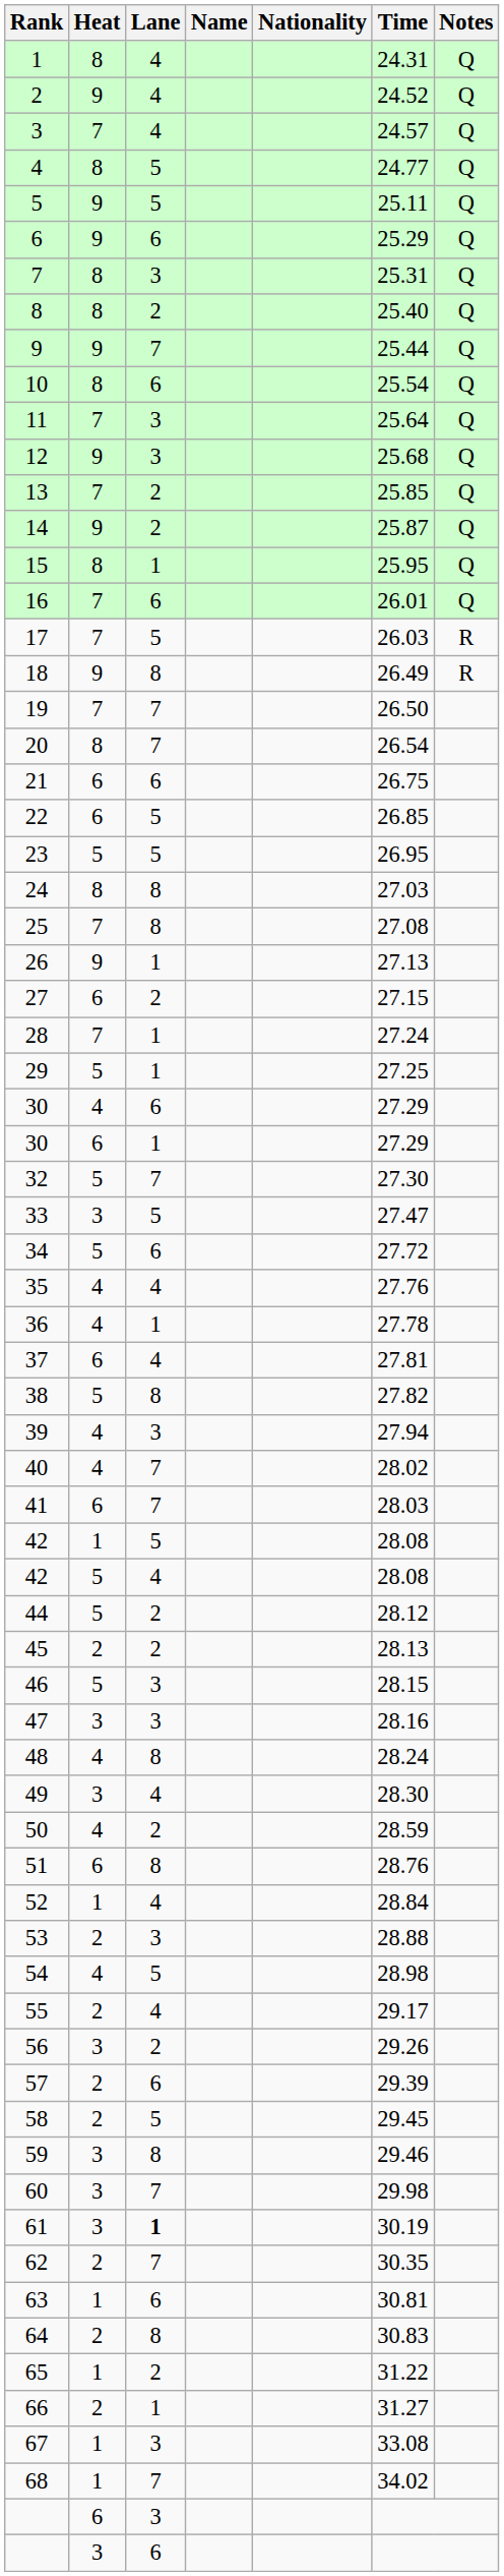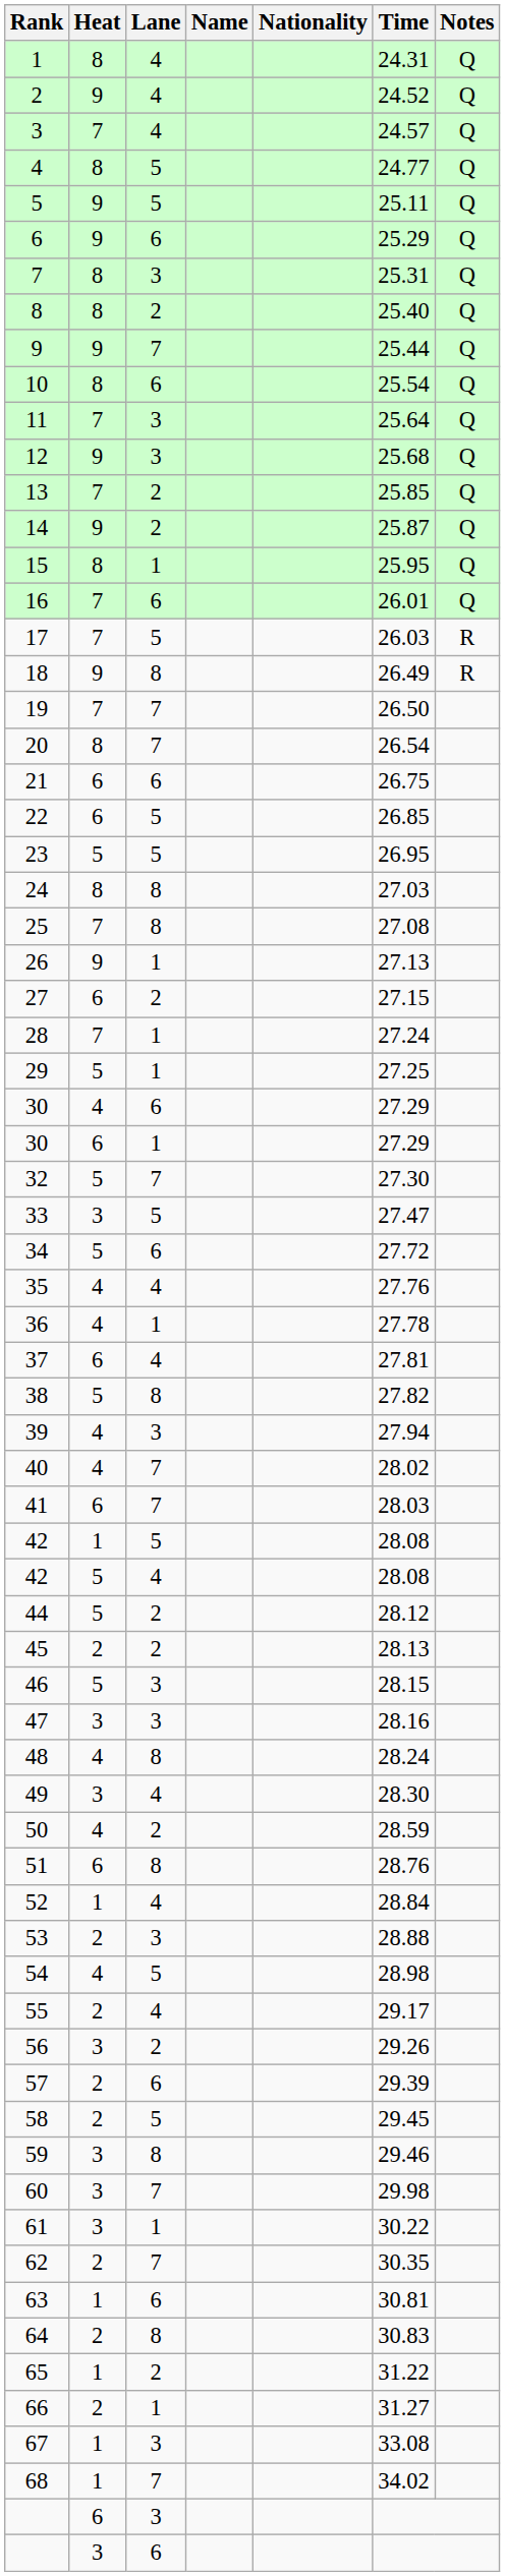 <table class="wikitable sortable" style="text-align:center">
 <tr>
 <th>Rank</th>
 <th>Heat</th>
 <th>Lane</th>
 <th>Name</th>
 <th>Nationality</th>
 <th>Time</th>
 <th>Notes</th>
 </tr>
 <tr bgcolor=ccffcc>
 <td>1</td>
 <td>8</td>
 <td>4</td>
 <td align=left></td>
 <td align=left></td>
 <td>24.31</td>
 <td>Q</td>
 </tr>
 <tr bgcolor=ccffcc>
 <td>2</td>
 <td>9</td>
 <td>4</td>
 <td align=left></td>
 <td align=left></td>
 <td>24.52</td>
 <td>Q</td>
 </tr>
 <tr bgcolor=ccffcc>
 <td>3</td>
 <td>7</td>
 <td>4</td>
 <td align=left></td>
 <td align=left></td>
 <td>24.57</td>
 <td>Q</td>
 </tr>
 <tr bgcolor=ccffcc>
 <td>4</td>
 <td>8</td>
 <td>5</td>
 <td align=left></td>
 <td align=left></td>
 <td>24.77</td>
 <td>Q</td>
 </tr>
 <tr bgcolor=ccffcc>
 <td>5</td>
 <td>9</td>
 <td>5</td>
 <td align=left></td>
 <td align=left></td>
 <td>25.11</td>
 <td>Q</td>
 </tr>
 <tr bgcolor=ccffcc>
 <td>6</td>
 <td>9</td>
 <td>6</td>
 <td align=left></td>
 <td align=left></td>
 <td>25.29</td>
 <td>Q</td>
 </tr>
 <tr bgcolor=ccffcc>
 <td>7</td>
 <td>8</td>
 <td>3</td>
 <td align=left></td>
 <td align=left></td>
 <td>25.31</td>
 <td>Q</td>
 </tr>
 <tr bgcolor=ccffcc>
 <td>8</td>
 <td>8</td>
 <td>2</td>
 <td align=left></td>
 <td align=left></td>
 <td>25.40</td>
 <td>Q</td>
 </tr>
 <tr bgcolor=ccffcc>
 <td>9</td>
 <td>9</td>
 <td>7</td>
 <td align=left></td>
 <td align=left></td>
 <td>25.44</td>
 <td>Q</td>
 </tr>
 <tr bgcolor=ccffcc>
 <td>10</td>
 <td>8</td>
 <td>6</td>
 <td align=left></td>
 <td align=left></td>
 <td>25.54</td>
 <td>Q</td>
 </tr>
 <tr bgcolor=ccffcc>
 <td>11</td>
 <td>7</td>
 <td>3</td>
 <td align=left></td>
 <td align=left></td>
 <td>25.64</td>
 <td>Q</td>
 </tr>
 <tr bgcolor=ccffcc>
 <td>12</td>
 <td>9</td>
 <td>3</td>
 <td align=left></td>
 <td align=left></td>
 <td>25.68</td>
 <td>Q</td>
 </tr>
 <tr bgcolor=ccffcc>
 <td>13</td>
 <td>7</td>
 <td>2</td>
 <td align=left></td>
 <td align=left></td>
 <td>25.85</td>
 <td>Q</td>
 </tr>
 <tr bgcolor=ccffcc>
 <td>14</td>
 <td>9</td>
 <td>2</td>
 <td align=left></td>
 <td align=left></td>
 <td>25.87</td>
 <td>Q</td>
 </tr>
 <tr bgcolor=ccffcc>
 <td>15</td>
 <td>8</td>
 <td>1</td>
 <td align=left></td>
 <td align=left></td>
 <td>25.95</td>
 <td>Q</td>
 </tr>
 <tr bgcolor=ccffcc>
 <td>16</td>
 <td>7</td>
 <td>6</td>
 <td align=left></td>
 <td align=left></td>
 <td>26.01</td>
 <td>Q</td>
 </tr>
 <tr>
 <td>17</td>
 <td>7</td>
 <td>5</td>
 <td align=left></td>
 <td align=left></td>
 <td>26.03</td>
 <td>R</td>
 </tr>
 <tr>
 <td>18</td>
 <td>9</td>
 <td>8</td>
 <td align=left></td>
 <td align=left></td>
 <td>26.49</td>
 <td>R</td>
 </tr>
 <tr>
 <td>19</td>
 <td>7</td>
 <td>7</td>
 <td align=left></td>
 <td align=left></td>
 <td>26.50</td>
 <td></td>
 </tr>
 <tr>
 <td>20</td>
 <td>8</td>
 <td>7</td>
 <td align=left></td>
 <td align=left></td>
 <td>26.54</td>
 <td></td>
 </tr>
 <tr>
 <td>21</td>
 <td>6</td>
 <td>6</td>
 <td align=left></td>
 <td align=left></td>
 <td>26.75</td>
 <td></td>
 </tr>
 <tr>
 <td>22</td>
 <td>6</td>
 <td>5</td>
 <td align=left></td>
 <td align=left></td>
 <td>26.85</td>
 <td></td>
 </tr>
 <tr>
 <td>23</td>
 <td>5</td>
 <td>5</td>
 <td align=left></td>
 <td align=left></td>
 <td>26.95</td>
 <td></td>
 </tr>
 <tr>
 <td>24</td>
 <td>8</td>
 <td>8</td>
 <td align=left></td>
 <td align=left></td>
 <td>27.03</td>
 <td></td>
 </tr>
 <tr>
 <td>25</td>
 <td>7</td>
 <td>8</td>
 <td align=left></td>
 <td align=left></td>
 <td>27.08</td>
 <td></td>
 </tr>
 <tr>
 <td>26</td>
 <td>9</td>
 <td>1</td>
 <td align=left></td>
 <td align=left></td>
 <td>27.13</td>
 <td></td>
 </tr>
 <tr>
 <td>27</td>
 <td>6</td>
 <td>2</td>
 <td align=left></td>
 <td align=left></td>
 <td>27.15</td>
 <td></td>
 </tr>
 <tr>
 <td>28</td>
 <td>7</td>
 <td>1</td>
 <td align=left></td>
 <td align=left></td>
 <td>27.24</td>
 <td></td>
 </tr>
 <tr>
 <td>29</td>
 <td>5</td>
 <td>1</td>
 <td align=left></td>
 <td align=left></td>
 <td>27.25</td>
 <td></td>
 </tr>
 <tr>
 <td>30</td>
 <td>4</td>
 <td>6</td>
 <td align=left></td>
 <td align=left></td>
 <td>27.29</td>
 <td></td>
 </tr>
 <tr>
 <td>30</td>
 <td>6</td>
 <td>1</td>
 <td align=left></td>
 <td align=left></td>
 <td>27.29</td>
 <td></td>
 </tr>
 <tr>
 <td>32</td>
 <td>5</td>
 <td>7</td>
 <td align=left></td>
 <td align=left></td>
 <td>27.30</td>
 <td></td>
 </tr>
 <tr>
 <td>33</td>
 <td>3</td>
 <td>5</td>
 <td align=left></td>
 <td align=left></td>
 <td>27.47</td>
 <td></td>
 </tr>
 <tr>
 <td>34</td>
 <td>5</td>
 <td>6</td>
 <td align=left></td>
 <td align=left></td>
 <td>27.72</td>
 <td></td>
 </tr>
 <tr>
 <td>35</td>
 <td>4</td>
 <td>4</td>
 <td align=left></td>
 <td align=left></td>
 <td>27.76</td>
 <td></td>
 </tr>
 <tr>
 <td>36</td>
 <td>4</td>
 <td>1</td>
 <td align=left></td>
 <td align=left></td>
 <td>27.78</td>
 <td></td>
 </tr>
 <tr>
 <td>37</td>
 <td>6</td>
 <td>4</td>
 <td align=left></td>
 <td align=left></td>
 <td>27.81</td>
 <td></td>
 </tr>
 <tr>
 <td>38</td>
 <td>5</td>
 <td>8</td>
 <td align=left></td>
 <td align=left></td>
 <td>27.82</td>
 <td></td>
 </tr>
 <tr>
 <td>39</td>
 <td>4</td>
 <td>3</td>
 <td align=left></td>
 <td align=left></td>
 <td>27.94</td>
 <td></td>
 </tr>
 <tr>
 <td>40</td>
 <td>4</td>
 <td>7</td>
 <td align=left></td>
 <td align=left></td>
 <td>28.02</td>
 <td></td>
 </tr>
 <tr>
 <td>41</td>
 <td>6</td>
 <td>7</td>
 <td align=left></td>
 <td align=left></td>
 <td>28.03</td>
 <td></td>
 </tr>
 <tr>
 <td>42</td>
 <td>1</td>
 <td>5</td>
 <td align=left></td>
 <td align=left></td>
 <td>28.08</td>
 <td></td>
 </tr>
 <tr>
 <td>42</td>
 <td>5</td>
 <td>4</td>
 <td align=left></td>
 <td align=left></td>
 <td>28.08</td>
 <td></td>
 </tr>
 <tr>
 <td>44</td>
 <td>5</td>
 <td>2</td>
 <td align=left></td>
 <td align=left></td>
 <td>28.12</td>
 <td></td>
 </tr>
 <tr>
 <td>45</td>
 <td>2</td>
 <td>2</td>
 <td align=left></td>
 <td align=left></td>
 <td>28.13</td>
 <td></td>
 </tr>
 <tr>
 <td>46</td>
 <td>5</td>
 <td>3</td>
 <td align=left></td>
 <td align=left></td>
 <td>28.15</td>
 <td></td>
 </tr>
 <tr>
 <td>47</td>
 <td>3</td>
 <td>3</td>
 <td align=left></td>
 <td align=left></td>
 <td>28.16</td>
 <td></td>
 </tr>
 <tr>
 <td>48</td>
 <td>4</td>
 <td>8</td>
 <td align=left></td>
 <td align=left></td>
 <td>28.24</td>
 <td></td>
 </tr>
 <tr>
 <td>49</td>
 <td>3</td>
 <td>4</td>
 <td align=left></td>
 <td align=left></td>
 <td>28.30</td>
 <td></td>
 </tr>
 <tr>
 <td>50</td>
 <td>4</td>
 <td>2</td>
 <td align=left></td>
 <td align=left></td>
 <td>28.59</td>
 <td></td>
 </tr>
 <tr>
 <td>51</td>
 <td>6</td>
 <td>8</td>
 <td align=left></td>
 <td align=left></td>
 <td>28.76</td>
 <td></td>
 </tr>
 <tr>
 <td>52</td>
 <td>1</td>
 <td>4</td>
 <td align=left></td>
 <td align=left></td>
 <td>28.84</td>
 <td></td>
 </tr>
 <tr>
 <td>53</td>
 <td>2</td>
 <td>3</td>
 <td align=left></td>
 <td align=left></td>
 <td>28.88</td>
 <td></td>
 </tr>
 <tr>
 <td>54</td>
 <td>4</td>
 <td>5</td>
 <td align=left></td>
 <td align=left></td>
 <td>28.98</td>
 <td></td>
 </tr>
 <tr>
 <td>55</td>
 <td>2</td>
 <td>4</td>
 <td align=left></td>
 <td align=left></td>
 <td>29.17</td>
 <td></td>
 </tr>
 <tr>
 <td>56</td>
 <td>3</td>
 <td>2</td>
 <td align=left></td>
 <td align=left></td>
 <td>29.26</td>
 <td></td>
 </tr>
 <tr>
 <td>57</td>
 <td>2</td>
 <td>6</td>
 <td align=left></td>
 <td align=left></td>
 <td>29.39</td>
 <td></td>
 </tr>
 <tr>
 <td>58</td>
 <td>2</td>
 <td>5</td>
 <td align=left></td>
 <td align=left></td>
 <td>29.45</td>
 <td></td>
 </tr>
 <tr>
 <td>59</td>
 <td>3</td>
 <td>8</td>
 <td align=left></td>
 <td align=left></td>
 <td>29.46</td>
 <td></td>
 </tr>
 <tr>
 <td>60</td>
 <td>3</td>
 <td>7</td>
 <td align=left></td>
 <td align=left></td>
 <td>29.98</td>
 <td></td>
 </tr>
 <tr>
 <td>61</td>
 <td>3</td>
-<td><strong>1</strong></td>
+<td>1</td>
 <td align=left></td>
 <td align=left></td>
-<td>30.19</td>
+<td>30.22</td>
 <td></td>
 </tr>
 <tr>
 <td>62</td>
 <td>2</td>
 <td>7</td>
 <td align=left></td>
 <td align=left></td>
 <td>30.35</td>
 <td></td>
 </tr>
 <tr>
 <td>63</td>
 <td>1</td>
 <td>6</td>
 <td align=left></td>
 <td align=left></td>
 <td>30.81</td>
 <td></td>
 </tr>
 <tr>
 <td>64</td>
 <td>2</td>
 <td>8</td>
 <td align=left></td>
 <td align=left></td>
 <td>30.83</td>
 <td></td>
 </tr>
 <tr>
 <td>65</td>
 <td>1</td>
 <td>2</td>
 <td align=left></td>
 <td align=left></td>
 <td>31.22</td>
 <td></td>
 </tr>
 <tr>
 <td>66</td>
 <td>2</td>
 <td>1</td>
 <td align=left></td>
 <td align=left></td>
 <td>31.27</td>
 <td></td>
 </tr>
 <tr>
 <td>67</td>
 <td>1</td>
 <td>3</td>
 <td align=left></td>
 <td align=left></td>
 <td>33.08</td>
 <td></td>
 </tr>
 <tr>
 <td>68</td>
 <td>1</td>
 <td>7</td>
 <td align=left></td>
 <td align=left></td>
 <td>34.02</td>
 <td></td>
 </tr>
 <tr>
 <td></td>
 <td>6</td>
 <td>3</td>
 <td align=left></td>
 <td align=left></td>
 <td colspan=2></td>
 </tr>
 <tr>
 <td></td>
 <td>3</td>
 <td>6</td>
 <td align=left></td>
 <td align=left></td>
 <td colspan=2></td>
 </tr>
 </table>
